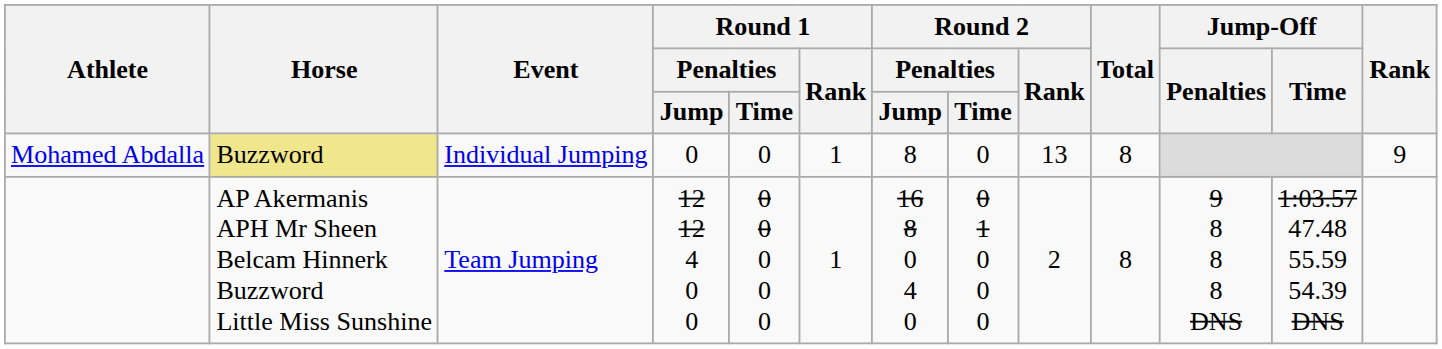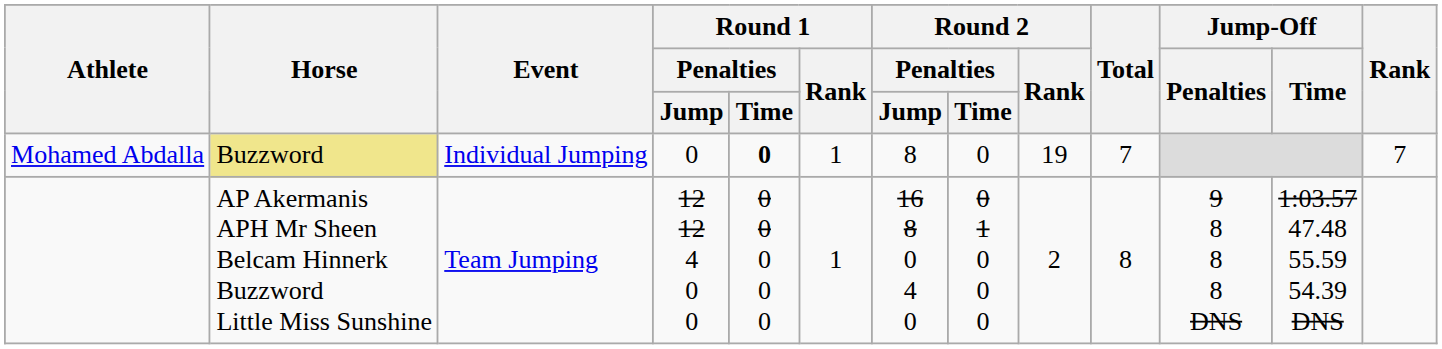 <table class="wikitable" border="1" style="font-size:90%">
 <tr>
 <th rowspan=3>Athlete</th>
 <th rowspan=3>Horse</th>
 <th rowspan=3>Event</th>
 <th colspan=3>Round 1</th>
 <th colspan=3>Round 2</th>
 <th rowspan=3>Total</th>
 <th colspan=2>Jump-Off</th>
 <th rowspan=3>Rank</th>
 </tr>
 <tr>
 <th colspan=2>Penalties</th>
 <th rowspan=2>Rank</th>
 <th colspan=2>Penalties</th>
 <th rowspan=2>Rank</th>
 <th rowspan=2>Penalties</th>
 <th rowspan=2>Time</th>
 </tr>
 <tr>
 <th>Jump</th>
 <th>Time</th>
 <th>Jump</th>
 <th>Time</th>
 </tr>
 <tr>
 <td><a href='#'>Mohamed Abdalla</a></td>
 <td style="background: khaki;">Buzzword</td>
 <td><a href='#'>Individual Jumping</a></td>
 <td align=center>0</td>
-<td align=center>0</td>
+<td align=center><strong>0</strong></td>
 <td align=center>1</td>
 <td align=center>8</td>
 <td align=center>0</td>
-<td align=center>13</td>
-<td align=center>8</td>
+<td align=center>19</td>
+<td align=center>7</td>
 <td colspan=2 bgcolor=#DCDCDC></td>
-<td align=center>9</td>
+<td align=center>7</td>
 </tr>
 <tr>
 <td><br><br><br><br></td>
 <td>AP Akermanis<br>APH Mr Sheen<br>Belcam Hinnerk<br>Buzzword<br>Little Miss Sunshine</td>
 <td><a href='#'>Team Jumping</a></td>
 <td align=center><s>12</s><br><s>12</s><br>4<br>0<br>0</td>
 <td align=center><s>0</s><br><s>0</s><br>0<br>0<br>0</td>
 <td align=center>1</td>
 <td align=center><s>16</s><br><s>8</s><br>0<br>4<br>0</td>
 <td align=center><s>0</s><br><s>1</s><br>0<br>0<br>0</td>
 <td align=center>2</td>
 <td align=center>8</td>
 <td align=center><s>9</s><br>8<br>8<br>8<br><s>DNS</s></td>
 <td align=center><s>1:03.57</s><br>47.48<br>55.59<br>54.39<br><s>DNS</s></td>
 <td align=center></td>
 </tr>
 </table>
